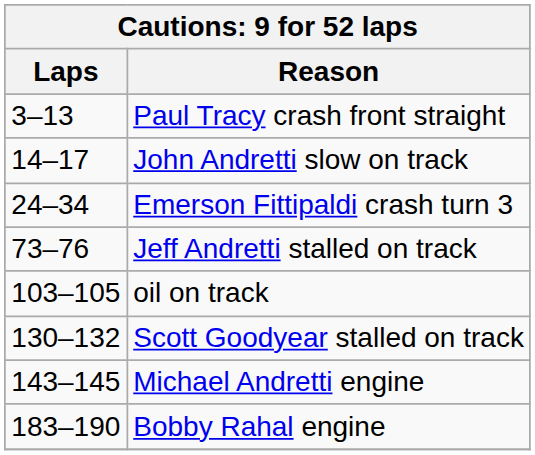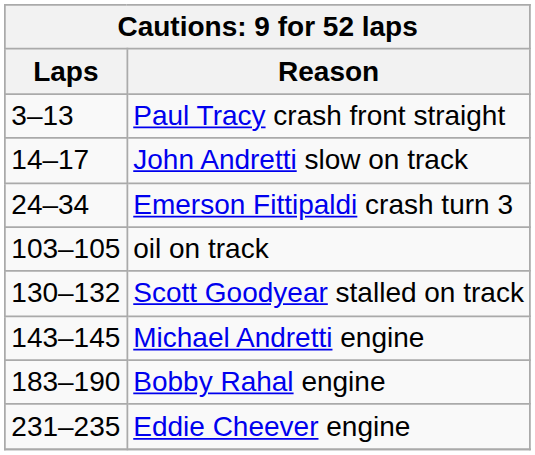 <table class="wikitable">
 <tr>
 <th colspan=2>Cautions: 9 for 52 laps</th>
 </tr>
 <tr>
 <th>Laps</th>
 <th>Reason</th>
 </tr>
 <tr>
 <td>3–13</td>
 <td><a href='#'>Paul Tracy</a> crash front straight</td>
 </tr>
 <tr>
 <td>14–17</td>
 <td><a href='#'>John Andretti</a> slow on track</td>
 </tr>
 <tr>
 <td>24–34</td>
 <td><a href='#'>Emerson Fittipaldi</a> crash turn 3</td>
 </tr>
 <tr>
-<td>73–76</td>
-<td><a href='#'>Jeff Andretti</a> stalled on track</td>
-</tr>
-<tr>
 <td>103–105</td>
 <td>oil on track</td>
 </tr>
 <tr>
 <td>130–132</td>
 <td><a href='#'>Scott Goodyear</a> stalled on track</td>
 </tr>
 <tr>
 <td>143–145</td>
 <td><a href='#'>Michael Andretti</a> engine</td>
 </tr>
 <tr>
 <td>183–190</td>
 <td><a href='#'>Bobby Rahal</a> engine</td>
 </tr>
 <tr>
+<td>231–235</td>
+<td><a href='#'>Eddie Cheever</a> engine</td>
+</tr>
+<tr>
 </tr>
 </table>
